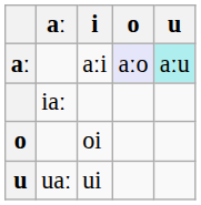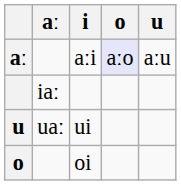 <table class="wikitable">
 <tr>
 <th></th>
 <th>aː</th>
 <th>i</th>
 <th>o</th>
 <th>u</th>
 </tr>
 <tr>
 <th>aː</th>
 <td></td>
 <td>aːi</td>
 <td style="background: lavender;">aːo</td>
-<td style="background: paleturquoise;">aːu</td>
+<td>aːu</td>
 </tr>
 <tr>
 <th></th>
 <td>iaː</td>
 <td></td>
+<td></td>
+<td></td>
+</tr>
+<tr>
+<th>u</th>
+<td>uaː</td>
+<td>ui</td>
 <td></td>
 <td></td>
 </tr>
 <tr>
 <th>o</th>
 <td></td>
 <td>oi</td>
 <td></td>
 <td></td>
 </tr>
-<tr>
-<th>u</th>
-<td>uaː</td>
-<td>ui</td>
-<td></td>
-<td></td>
-</tr>
 </table>
